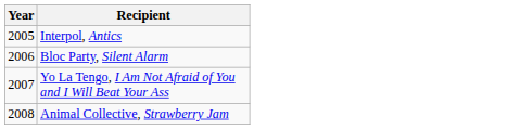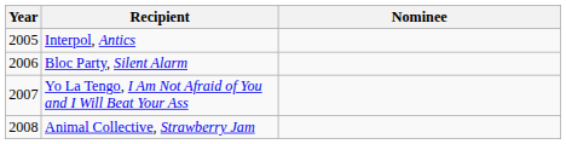 <table class="wikitable sortable plainrowheaders">
 <tr>
 <th>Year</th>
 <th style="width:250px;">Recipient</th>
+<th style="width:300px;" class="unsortable">Nominee</th>
 </tr>
 <tr>
 <td>2005</td>
 <td><a href='#'>Interpol</a>, <em><a href='#'>Antics</a></em></td>
+<td></td>
 </tr>
 <tr>
 <td>2006</td>
 <td><a href='#'>Bloc Party</a>, <em><a href='#'>Silent Alarm</a></em></td>
+<td></td>
 </tr>
 <tr>
 <td>2007</td>
 <td><a href='#'>Yo La Tengo</a>, <em><a href='#'>I Am Not Afraid of You and I Will Beat Your Ass</a></em></td>
+<td></td>
 </tr>
 <tr>
 <td>2008</td>
 <td><a href='#'>Animal Collective</a>, <em><a href='#'>Strawberry Jam</a></em></td>
+<td></td>
 </tr>
 </table>
